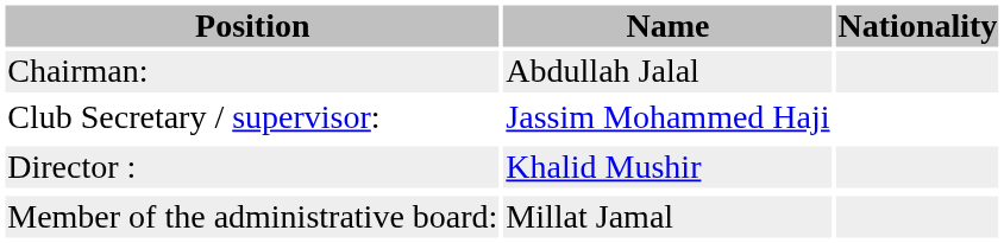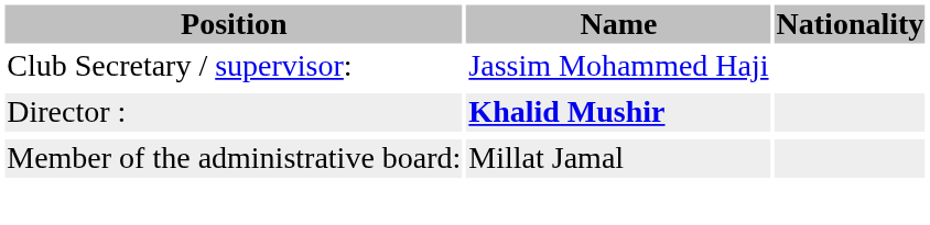 <table class="toccolours">
 <tr>
 <th bgcolor=silver>Position</th>
 <th bgcolor=silver>Name</th>
 <th bgcolor=silver>Nationality</th>
-</tr>
-<tr bgcolor=#eeeeee>
-<td>Chairman:</td>
-<td>Abdullah Jalal</td>
-<td></td>
 </tr>
 <tr>
 <td>Club Secretary / <a href='#'>supervisor</a>:</td>
 <td><a href='#'>Jassim Mohammed Haji</a></td>
 <td></td>
 </tr>
 <tr>
 </tr>
 <tr bgcolor=#eeeeee>
 <td>Director :</td>
-<td><a href='#'>Khalid Mushir</a></td>
+<td><strong><a href='#'>Khalid Mushir</a></strong></td>
 <td></td>
 </tr>
 <tr>
 </tr>
 <tr bgcolor=#eeeeee>
 <td>Member of the administrative board:</td>
 <td>Millat Jamal</td>
 <td></td>
 </tr>
 <tr>
 </tr>
 </table>
